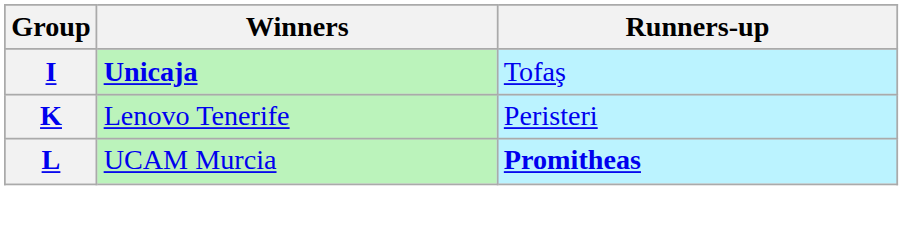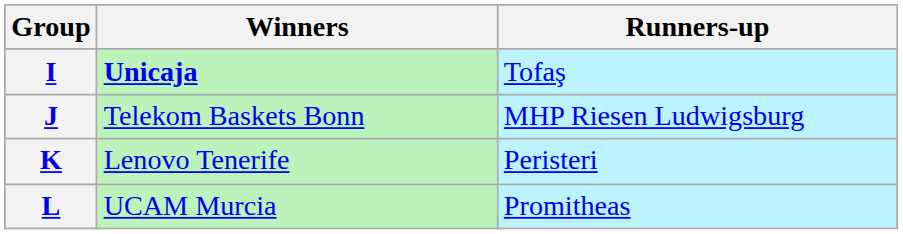 <table class="wikitable">
 <tr>
 <th>Group</th>
 <th width=220>Winners</th>
 <th width=220>Runners-up</th>
 </tr>
 <tr>
 <th><a href='#'>I</a></th>
 <td bgcolor=#BBF3BB><strong> <a href='#'>Unicaja</a></strong></td>
 <td bgcolor=#BBF3FF> <a href='#'>Tofaş</a></td>
 </tr>
 <tr>
+<th><a href='#'>J</a></th>
+<td bgcolor=#BBF3BB> <a href='#'>Telekom Baskets Bonn</a></td>
+<td bgcolor=#BBF3FF> <a href='#'>MHP Riesen Ludwigsburg</a></td>
+</tr>
+<tr>
 <th><a href='#'>K</a></th>
 <td bgcolor=#BBF3BB> <a href='#'>Lenovo Tenerife</a></td>
 <td bgcolor=#BBF3FF> <a href='#'>Peristeri</a></td>
 </tr>
 <tr>
 <th><a href='#'>L</a></th>
 <td bgcolor=#BBF3BB> <a href='#'>UCAM Murcia</a></td>
-<td bgcolor=#BBF3FF><strong> <a href='#'>Promitheas</a></strong></td>
+<td bgcolor=#BBF3FF> <a href='#'>Promitheas</a></td>
 </tr>
 </table>
